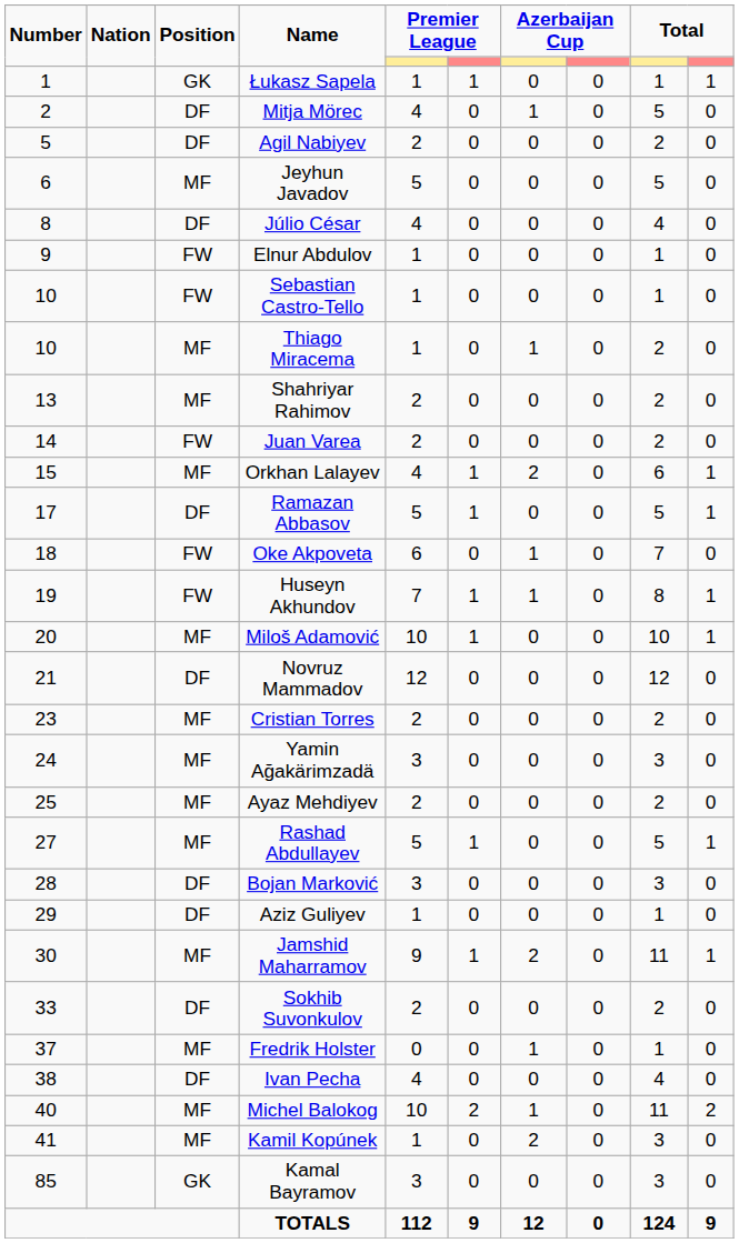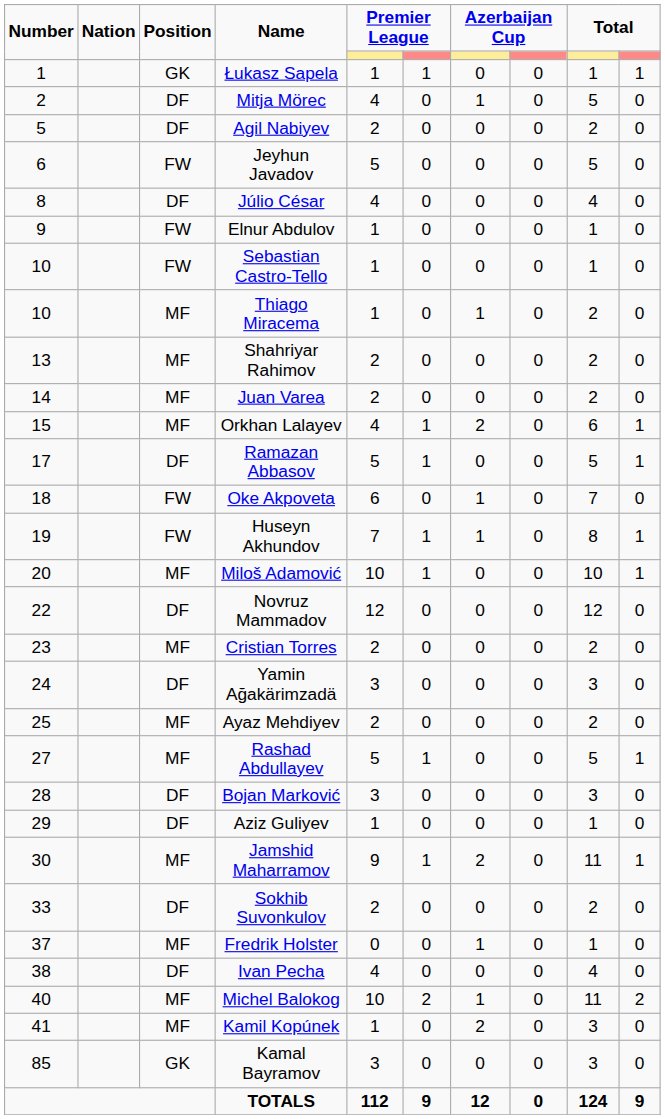 <table class="wikitable" style="text-align:center;">
 <tr>
 <td rowspan="2"  style="width:5%; text-align:center;"><strong>Number</strong></td>
 <td rowspan="2"  style="width:5%; text-align:center;"><strong>Nation</strong></td>
 <td rowspan="2"  style="width:5%; text-align:center;"><strong>Position</strong></td>
 <td rowspan="2"  style="width:20%; text-align:center;"><strong>Name</strong></td>
 <td colspan="2" style="text-align:center;"><strong><a href='#'>Premier League</a></strong></td>
 <td colspan="2" style="text-align:center;"><strong><a href='#'>Azerbaijan Cup</a></strong></td>
 <td colspan="2" style="text-align:center;"><strong>Total</strong></td>
 </tr>
 <tr>
 <th style="width:60px; background:#fe9;"></th>
 <th style="width:60px; background:#ff8888;"></th>
 <th style="width:60px; background:#fe9;"></th>
 <th style="width:60px; background:#ff8888;"></th>
 <th style="width:60px; background:#fe9;"></th>
 <th style="width:60px; background:#ff8888;"></th>
 </tr>
 <tr>
 <td>1</td>
 <td></td>
 <td>GK</td>
 <td><a href='#'>Łukasz Sapela</a></td>
 <td>1</td>
 <td>1</td>
 <td>0</td>
 <td>0</td>
 <td>1</td>
 <td>1</td>
 </tr>
 <tr>
 <td>2</td>
 <td></td>
 <td>DF</td>
 <td><a href='#'>Mitja Mörec</a></td>
 <td>4</td>
 <td>0</td>
 <td>1</td>
 <td>0</td>
 <td>5</td>
 <td>0</td>
 </tr>
 <tr>
 <td>5</td>
 <td></td>
 <td>DF</td>
 <td><a href='#'>Agil Nabiyev</a></td>
 <td>2</td>
 <td>0</td>
 <td>0</td>
 <td>0</td>
 <td>2</td>
 <td>0</td>
 </tr>
 <tr>
 <td>6</td>
 <td></td>
-<td>MF</td>
+<td>FW</td>
 <td>Jeyhun Javadov</td>
 <td>5</td>
 <td>0</td>
 <td>0</td>
 <td>0</td>
 <td>5</td>
 <td>0</td>
 </tr>
 <tr>
 <td>8</td>
 <td></td>
 <td>DF</td>
 <td><a href='#'>Júlio César</a></td>
 <td>4</td>
 <td>0</td>
 <td>0</td>
 <td>0</td>
 <td>4</td>
 <td>0</td>
 </tr>
 <tr>
 <td>9</td>
 <td></td>
 <td>FW</td>
 <td>Elnur Abdulov</td>
 <td>1</td>
 <td>0</td>
 <td>0</td>
 <td>0</td>
 <td>1</td>
 <td>0</td>
 </tr>
 <tr>
 <td>10</td>
 <td></td>
 <td>FW</td>
 <td><a href='#'>Sebastian Castro-Tello</a></td>
 <td>1</td>
 <td>0</td>
 <td>0</td>
 <td>0</td>
 <td>1</td>
 <td>0</td>
 </tr>
 <tr>
 <td>10</td>
 <td></td>
 <td>MF</td>
 <td><a href='#'>Thiago Miracema</a></td>
 <td>1</td>
 <td>0</td>
 <td>1</td>
 <td>0</td>
 <td>2</td>
 <td>0</td>
 </tr>
 <tr>
 <td>13</td>
 <td></td>
 <td>MF</td>
 <td>Shahriyar Rahimov</td>
 <td>2</td>
 <td>0</td>
 <td>0</td>
 <td>0</td>
 <td>2</td>
 <td>0</td>
 </tr>
 <tr>
 <td>14</td>
 <td></td>
-<td>FW</td>
+<td>MF</td>
 <td><a href='#'>Juan Varea</a></td>
 <td>2</td>
 <td>0</td>
 <td>0</td>
 <td>0</td>
 <td>2</td>
 <td>0</td>
 </tr>
 <tr>
 <td>15</td>
 <td></td>
 <td>MF</td>
 <td>Orkhan Lalayev</td>
 <td>4</td>
 <td>1</td>
 <td>2</td>
 <td>0</td>
 <td>6</td>
 <td>1</td>
 </tr>
 <tr>
 <td>17</td>
 <td></td>
 <td>DF</td>
 <td><a href='#'>Ramazan Abbasov</a></td>
 <td>5</td>
 <td>1</td>
 <td>0</td>
 <td>0</td>
 <td>5</td>
 <td>1</td>
 </tr>
 <tr>
 <td>18</td>
 <td></td>
 <td>FW</td>
 <td><a href='#'>Oke Akpoveta</a></td>
 <td>6</td>
 <td>0</td>
 <td>1</td>
 <td>0</td>
 <td>7</td>
 <td>0</td>
 </tr>
 <tr>
 <td>19</td>
 <td></td>
 <td>FW</td>
 <td>Huseyn Akhundov</td>
 <td>7</td>
 <td>1</td>
 <td>1</td>
 <td>0</td>
 <td>8</td>
 <td>1</td>
 </tr>
 <tr>
 <td>20</td>
 <td></td>
 <td>MF</td>
 <td><a href='#'>Miloš Adamović</a></td>
 <td>10</td>
 <td>1</td>
 <td>0</td>
 <td>0</td>
 <td>10</td>
 <td>1</td>
 </tr>
 <tr>
-<td>21</td>
+<td>22</td>
 <td></td>
 <td>DF</td>
 <td>Novruz Mammadov</td>
 <td>12</td>
 <td>0</td>
 <td>0</td>
 <td>0</td>
 <td>12</td>
 <td>0</td>
 </tr>
 <tr>
 <td>23</td>
 <td></td>
 <td>MF</td>
 <td><a href='#'>Cristian Torres</a></td>
 <td>2</td>
 <td>0</td>
 <td>0</td>
 <td>0</td>
 <td>2</td>
 <td>0</td>
 </tr>
 <tr>
 <td>24</td>
 <td></td>
-<td>MF</td>
+<td>DF</td>
 <td>Yamin Ağakärimzadä</td>
 <td>3</td>
 <td>0</td>
 <td>0</td>
 <td>0</td>
 <td>3</td>
 <td>0</td>
 </tr>
 <tr>
 <td>25</td>
 <td></td>
 <td>MF</td>
 <td>Ayaz Mehdiyev</td>
 <td>2</td>
 <td>0</td>
 <td>0</td>
 <td>0</td>
 <td>2</td>
 <td>0</td>
 </tr>
 <tr>
 <td>27</td>
 <td></td>
 <td>MF</td>
 <td><a href='#'>Rashad Abdullayev</a></td>
 <td>5</td>
 <td>1</td>
 <td>0</td>
 <td>0</td>
 <td>5</td>
 <td>1</td>
 </tr>
 <tr>
 <td>28</td>
 <td></td>
 <td>DF</td>
 <td><a href='#'>Bojan Marković</a></td>
 <td>3</td>
 <td>0</td>
 <td>0</td>
 <td>0</td>
 <td>3</td>
 <td>0</td>
 </tr>
 <tr>
 <td>29</td>
 <td></td>
 <td>DF</td>
 <td>Aziz Guliyev</td>
 <td>1</td>
 <td>0</td>
 <td>0</td>
 <td>0</td>
 <td>1</td>
 <td>0</td>
 </tr>
 <tr>
 <td>30</td>
 <td></td>
 <td>MF</td>
 <td><a href='#'>Jamshid Maharramov</a></td>
 <td>9</td>
 <td>1</td>
 <td>2</td>
 <td>0</td>
 <td>11</td>
 <td>1</td>
 </tr>
 <tr>
 <td>33</td>
 <td></td>
 <td>DF</td>
 <td><a href='#'>Sokhib Suvonkulov</a></td>
 <td>2</td>
 <td>0</td>
 <td>0</td>
 <td>0</td>
 <td>2</td>
 <td>0</td>
 </tr>
 <tr>
 <td>37</td>
 <td></td>
 <td>MF</td>
 <td><a href='#'>Fredrik Holster</a></td>
 <td>0</td>
 <td>0</td>
 <td>1</td>
 <td>0</td>
 <td>1</td>
 <td>0</td>
 </tr>
 <tr>
 <td>38</td>
 <td></td>
 <td>DF</td>
 <td><a href='#'>Ivan Pecha</a></td>
 <td>4</td>
 <td>0</td>
 <td>0</td>
 <td>0</td>
 <td>4</td>
 <td>0</td>
 </tr>
 <tr>
 <td>40</td>
 <td></td>
 <td>MF</td>
 <td><a href='#'>Michel Balokog</a></td>
 <td>10</td>
 <td>2</td>
 <td>1</td>
 <td>0</td>
 <td>11</td>
 <td>2</td>
 </tr>
 <tr>
 <td>41</td>
 <td></td>
 <td>MF</td>
 <td><a href='#'>Kamil Kopúnek</a></td>
 <td>1</td>
 <td>0</td>
 <td>2</td>
 <td>0</td>
 <td>3</td>
 <td>0</td>
 </tr>
 <tr>
 <td>85</td>
 <td></td>
 <td>GK</td>
 <td>Kamal Bayramov</td>
 <td>3</td>
 <td>0</td>
 <td>0</td>
 <td>0</td>
 <td>3</td>
 <td>0</td>
 </tr>
 <tr>
 <td colspan="3"></td>
 <td><strong>TOTALS</strong></td>
 <td><strong>112</strong></td>
 <td><strong>9</strong></td>
 <td><strong>12</strong></td>
 <td><strong>0</strong></td>
 <td><strong>124</strong></td>
 <td><strong>9</strong></td>
 </tr>
 </table>
